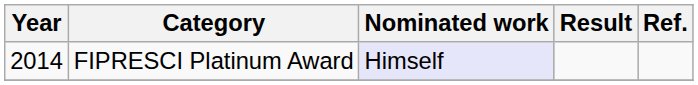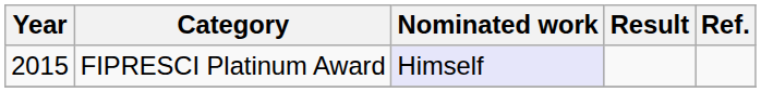 <table class="wikitable sortable">
 <tr>
 <th>Year</th>
 <th>Category</th>
 <th>Nominated work</th>
 <th>Result</th>
 <th>Ref.</th>
 </tr>
 <tr>
-<td>2014</td>
+<td>2015</td>
 <td>FIPRESCI Platinum Award</td>
 <td style="background: lavender;">Himself</td>
 <td></td>
 <td></td>
 </tr>
 <tr>
 </tr>
 </table>
